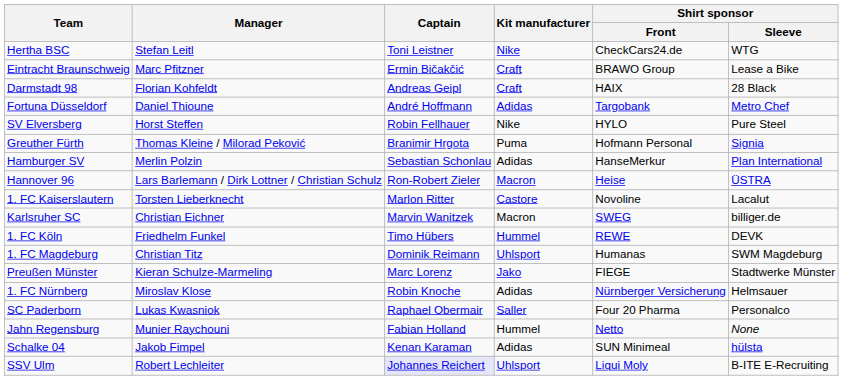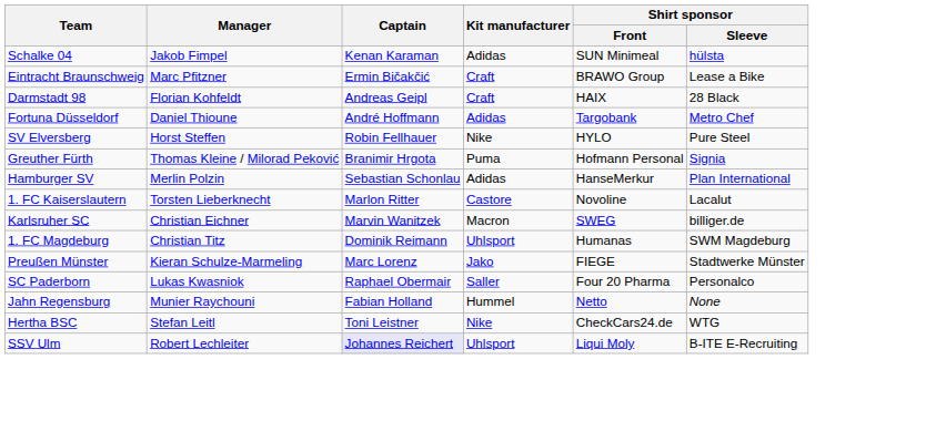 <table class="wikitable sortable">
 <tr>
 <th rowspan="2">Team</th>
 <th rowspan="2">Manager</th>
 <th rowspan="2">Captain</th>
 <th rowspan="2">Kit manufacturer</th>
 <th colspan="2">Shirt sponsor</th>
 </tr>
 <tr>
 <th>Front</th>
 <th>Sleeve</th>
 </tr>
 <tr>
-<td data-sort-value="Berlin"><a href='#'>Hertha BSC</a></td>
-<td data-sort-value="Leitl, Stefan"> <a href='#'>Stefan Leitl</a></td>
-<td data-sort-value="Leistner, Toni"> <a href='#'>Toni Leistner</a></td>
-<td><a href='#'>Nike</a></td>
-<td>CheckCars24.de</td>
-<td>WTG</td>
+<td data-sort-value="Schalke"><a href='#'>Schalke 04</a></td>
+<td data-sort-value="Fimpel, Jakob"> <a href='#'>Jakob Fimpel</a></td>
+<td data-sort-value="Karaman, Kenan"> <a href='#'>Kenan Karaman</a></td>
+<td>Adidas</td>
+<td>SUN Minimeal</td>
+<td><a href='#'>hülsta</a></td>
 </tr>
 <tr>
 <td data-sort-value="Braunschweig"><a href='#'>Eintracht Braunschweig</a></td>
 <td data-sort-value="Pfitzner, Marc"> <a href='#'>Marc Pfitzner</a></td>
 <td data-sort-value="Bicakcic, Ermin"> <a href='#'>Ermin Bičakčić</a></td>
 <td><a href='#'>Craft</a></td>
 <td>BRAWO Group</td>
 <td>Lease a Bike</td>
 </tr>
 <tr>
 <td data-sort-value="Darmstadt"><a href='#'>Darmstadt 98</a></td>
 <td data-sort-value="Kohfeldt, Florian"> <a href='#'>Florian Kohfeldt</a></td>
 <td data-sort-value="Geipl, Andreas"> <a href='#'>Andreas Geipl</a></td>
 <td><a href='#'>Craft</a></td>
 <td>HAIX</td>
 <td>28 Black</td>
 </tr>
 <tr>
 <td data-sort-value="Düsseldorf"><a href='#'>Fortuna Düsseldorf</a></td>
 <td data-sort-value="Thioune, Daniel"> <a href='#'>Daniel Thioune</a></td>
 <td data-sort-value="Hoffmann, Andre"> <a href='#'>André Hoffmann</a></td>
 <td><a href='#'>Adidas</a></td>
 <td><a href='#'>Targobank</a></td>
 <td><a href='#'>Metro Chef</a></td>
 </tr>
 <tr>
 <td data-sort-value="Elversberg"><a href='#'>SV Elversberg</a></td>
 <td data-sort-value="Steffen, Horst"> <a href='#'>Horst Steffen</a></td>
 <td data-sort-value="Fellhauer, Robin"> <a href='#'>Robin Fellhauer</a></td>
 <td>Nike</td>
 <td>HYLO</td>
 <td>Pure Steel</td>
 </tr>
 <tr>
 <td data-sort-value="Furth"><a href='#'>Greuther Fürth</a></td>
 <td data-sort-value="Kleine, Thomas"> <a href='#'>Thomas Kleine</a> /  <a href='#'>Milorad Peković</a></td>
 <td data-sort-value="Hrgota, Branimir"> <a href='#'>Branimir Hrgota</a></td>
 <td>Puma</td>
 <td>Hofmann Personal</td>
 <td><a href='#'>Signia</a></td>
 </tr>
 <tr>
 <td data-sort-value="Hamburg"><a href='#'>Hamburger SV</a></td>
 <td data-sort-value="Polzin, Merlin"> <a href='#'>Merlin Polzin</a></td>
 <td data-sort-value="Schonlau, Sebastian"> <a href='#'>Sebastian Schonlau</a></td>
 <td>Adidas</td>
 <td>HanseMerkur</td>
 <td><a href='#'>Plan International</a></td>
 </tr>
 <tr>
-<td data-sort-value="Hannover"><a href='#'>Hannover 96</a></td>
-<td data-sort-value="Barlemann, Lars"> <a href='#'>Lars Barlemann</a> /  <a href='#'>Dirk Lottner</a> /  <a href='#'>Christian Schulz</a></td>
-<td data-sort-value="Zieler, Ron-Robert"> <a href='#'>Ron-Robert Zieler</a></td>
-<td><a href='#'>Macron</a></td>
-<td><a href='#'>Heise</a></td>
-<td><a href='#'>ÜSTRA</a></td>
-</tr>
-<tr>
 <td data-sort-value="Kaiserslautern"><a href='#'>1. FC Kaiserslautern</a></td>
 <td data-sort-value="Lieberknecht, Torsten"> <a href='#'>Torsten Lieberknecht</a></td>
 <td data-sort-value="Ritter, Marlon"> <a href='#'>Marlon Ritter</a></td>
 <td><a href='#'>Castore</a></td>
 <td>Novoline</td>
 <td>Lacalut</td>
 </tr>
 <tr>
 <td data-sort-value="Karlsruhe"><a href='#'>Karlsruher SC</a></td>
 <td data-sort-value="Eichner, Christian"> <a href='#'>Christian Eichner</a></td>
 <td data-sort-value="Wanitzek, Marvin"> <a href='#'>Marvin Wanitzek</a></td>
 <td>Macron</td>
 <td><a href='#'>SWEG</a></td>
 <td>billiger.de</td>
-</tr>
-<tr>
-<td data-sort-value="Koln"><a href='#'>1. FC Köln</a></td>
-<td data-sort-value="Funkel, Friedhelm"> <a href='#'>Friedhelm Funkel</a></td>
-<td data-sort-value="Hubers, Timo"> <a href='#'>Timo Hübers</a></td>
-<td><a href='#'>Hummel</a></td>
-<td><a href='#'>REWE</a></td>
-<td>DEVK</td>
 </tr>
 <tr>
 <td data-sort-value="Magdeburg"><a href='#'>1. FC Magdeburg</a></td>
 <td data-sort-value="Titz, Christian"> <a href='#'>Christian Titz</a></td>
 <td data-sort-value="Reimann, Dominik"> <a href='#'>Dominik Reimann</a></td>
 <td><a href='#'>Uhlsport</a></td>
 <td>Humanas</td>
 <td>SWM Magdeburg</td>
 </tr>
 <tr>
 <td data-sort-value="Munster"><a href='#'>Preußen Münster</a></td>
 <td data-sort-value="Schulze-Marmeling, Kieran"> <a href='#'>Kieran Schulze-Marmeling</a></td>
 <td data-sort-value="Lorenz, Marc"> <a href='#'>Marc Lorenz</a></td>
 <td><a href='#'>Jako</a></td>
 <td>FIEGE</td>
 <td>Stadtwerke Münster</td>
 </tr>
 <tr>
-<td data-sort-value="Nurnberg"><a href='#'>1. FC Nürnberg</a></td>
-<td data-sort-value="Klose, Miroslav"> <a href='#'>Miroslav Klose</a></td>
-<td data-sort-value="Knoche, Robin"> <a href='#'>Robin Knoche</a></td>
-<td>Adidas</td>
-<td><a href='#'>Nürnberger Versicherung</a></td>
-<td>Helmsauer</td>
-</tr>
-<tr>
 <td data-sort-value="Paderborn"><a href='#'>SC Paderborn</a></td>
 <td data-sort-value="Kwasniok, Lukas"> <a href='#'>Lukas Kwasniok</a></td>
 <td data-sort-value="Obermair, Raphael"> <a href='#'>Raphael Obermair</a></td>
 <td><a href='#'>Saller</a></td>
 <td>Four 20 Pharma</td>
 <td>Personalco</td>
 </tr>
 <tr>
 <td data-sort-value="Regensburg"><a href='#'>Jahn Regensburg</a></td>
 <td data-sort-value="Raychouni, Munier"> <a href='#'>Munier Raychouni</a></td>
 <td data-sort-value="Holland, Fabian"> <a href='#'>Fabian Holland</a></td>
 <td>Hummel</td>
 <td><a href='#'>Netto</a></td>
 <td><em>None</em></td>
 </tr>
 <tr>
-<td data-sort-value="Schalke"><a href='#'>Schalke 04</a></td>
-<td data-sort-value="Fimpel, Jakob"> <a href='#'>Jakob Fimpel</a></td>
-<td data-sort-value="Karaman, Kenan"> <a href='#'>Kenan Karaman</a></td>
-<td>Adidas</td>
-<td>SUN Minimeal</td>
-<td><a href='#'>hülsta</a></td>
+<td data-sort-value="Berlin"><a href='#'>Hertha BSC</a></td>
+<td data-sort-value="Leitl, Stefan"> <a href='#'>Stefan Leitl</a></td>
+<td data-sort-value="Leistner, Toni"> <a href='#'>Toni Leistner</a></td>
+<td><a href='#'>Nike</a></td>
+<td>CheckCars24.de</td>
+<td>WTG</td>
 </tr>
 <tr>
 <td data-sort-value="Ulm"><a href='#'>SSV Ulm</a></td>
 <td data-sort-value="Lechleiter, Robert"> <a href='#'>Robert Lechleiter</a></td>
 <td data-sort-value="Reichert, Johannes" style="background: lavender;"> <a href='#'>Johannes Reichert</a></td>
 <td><a href='#'>Uhlsport</a></td>
 <td><a href='#'>Liqui Moly</a></td>
 <td>B-ITE E-Recruiting</td>
 </tr>
 </table>
